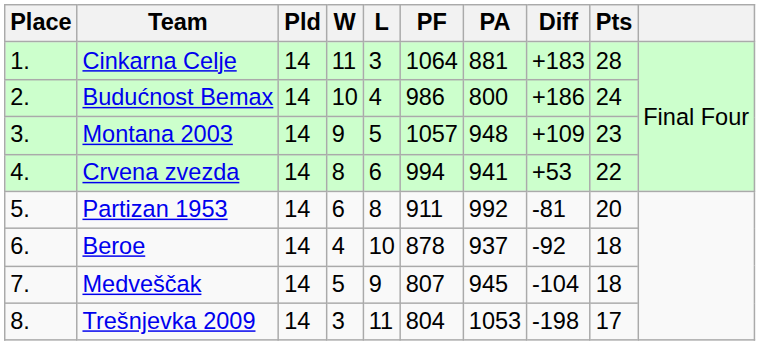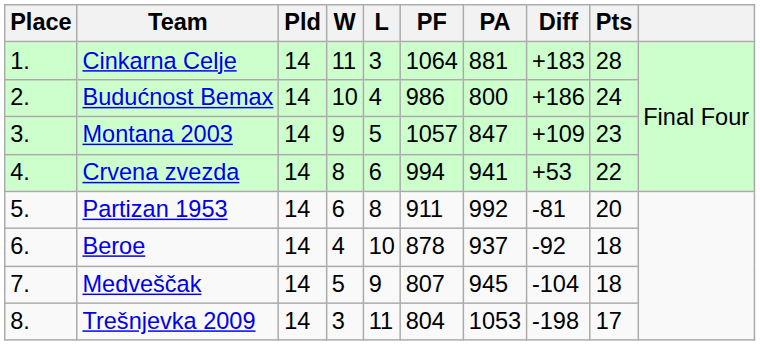 <table class="wikitable">
 <tr>
 <th>Place</th>
 <th>Team</th>
 <th>Pld</th>
 <th>W</th>
 <th>L</th>
 <th>PF</th>
 <th>PA</th>
 <th>Diff</th>
 <th>Pts</th>
 <th></th>
 </tr>
 <tr bgcolor=#ccffcc>
 <td>1.</td>
 <td> <a href='#'>Cinkarna Celje</a></td>
 <td>14</td>
 <td>11</td>
 <td>3</td>
 <td>1064</td>
 <td>881</td>
 <td>+183</td>
 <td>28</td>
 <td rowspan="4">Final Four</td>
 </tr>
 <tr bgcolor=#ccffcc>
 <td>2.</td>
 <td> <a href='#'>Budućnost Bemax</a></td>
 <td>14</td>
 <td>10</td>
 <td>4</td>
 <td>986</td>
 <td>800</td>
 <td>+186</td>
 <td>24</td>
 </tr>
 <tr bgcolor=#ccffcc>
 <td>3.</td>
 <td> <a href='#'>Montana 2003</a></td>
 <td>14</td>
 <td>9</td>
 <td>5</td>
 <td>1057</td>
-<td>948</td>
+<td>847</td>
 <td>+109</td>
 <td>23</td>
 </tr>
 <tr bgcolor=#ccffcc>
 <td>4.</td>
 <td> <a href='#'>Crvena zvezda</a></td>
 <td>14</td>
 <td>8</td>
 <td>6</td>
 <td>994</td>
 <td>941</td>
 <td>+53</td>
 <td>22</td>
 </tr>
 <tr>
 <td>5.</td>
 <td> <a href='#'>Partizan 1953</a></td>
 <td>14</td>
 <td>6</td>
 <td>8</td>
 <td>911</td>
 <td>992</td>
 <td>-81</td>
 <td>20</td>
 <td rowspan="4"></td>
 </tr>
 <tr>
 <td>6.</td>
 <td> <a href='#'>Beroe</a></td>
 <td>14</td>
 <td>4</td>
 <td>10</td>
 <td>878</td>
 <td>937</td>
 <td>-92</td>
 <td>18</td>
 </tr>
 <tr>
 <td>7.</td>
 <td> <a href='#'>Medveščak</a></td>
 <td>14</td>
 <td>5</td>
 <td>9</td>
 <td>807</td>
 <td>945</td>
 <td>-104</td>
 <td>18</td>
 </tr>
 <tr>
 <td>8.</td>
 <td> <a href='#'>Trešnjevka 2009</a></td>
 <td>14</td>
 <td>3</td>
 <td>11</td>
 <td>804</td>
 <td>1053</td>
 <td>-198</td>
 <td>17</td>
 </tr>
 </table>
